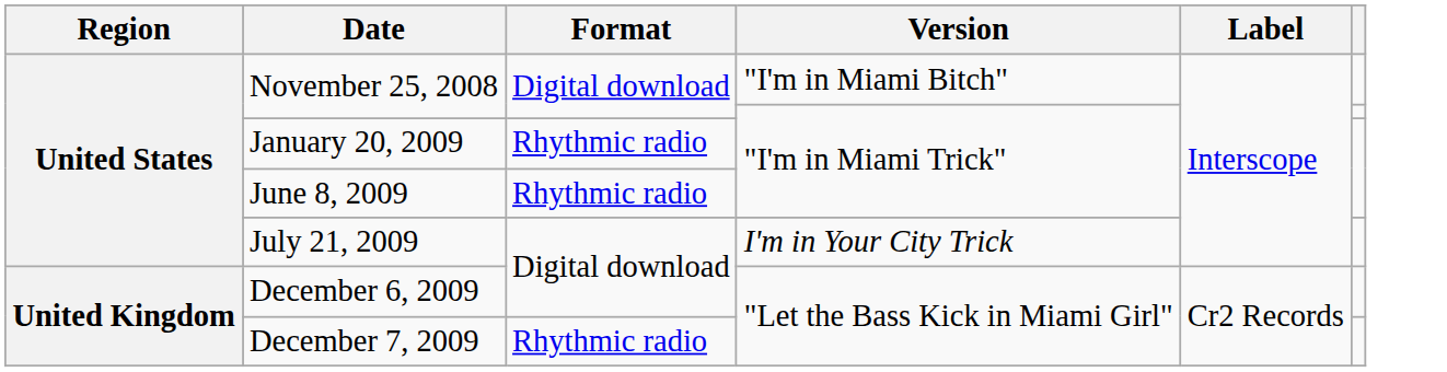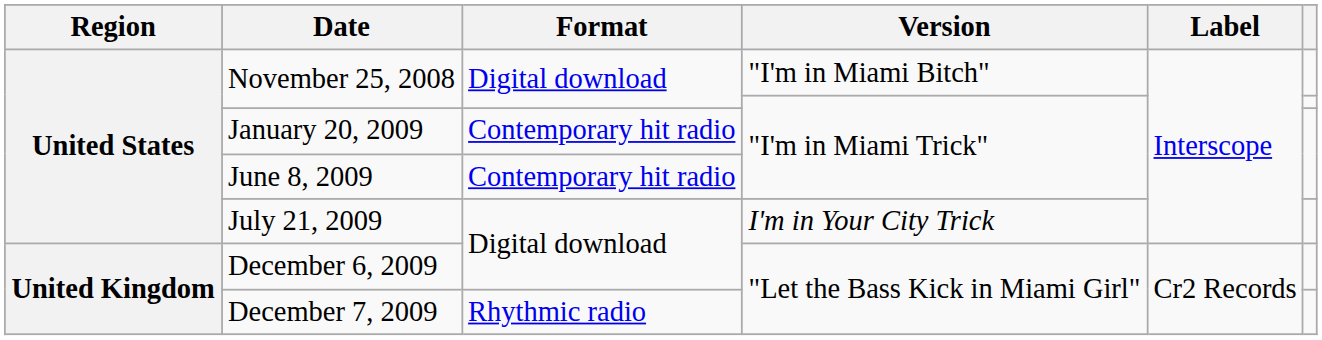 <table class="wikitable sortable plainrowheaders">
 <tr>
 <th scope="col">Region</th>
 <th scope="col">Date</th>
 <th scope="col">Format</th>
 <th scope="col">Version</th>
 <th scope="col">Label</th>
 <th scope="col"></th>
 </tr>
 <tr>
 <th scope="row" rowspan="5">United States</th>
 <td rowspan="2">November 25, 2008</td>
 <td rowspan="2"><a href='#'>Digital download</a></td>
 <td>"I'm in Miami Bitch"</td>
 <td rowspan="5"><a href='#'>Interscope</a></td>
 <td></td>
 </tr>
 <tr>
 <td rowspan="3">"I'm in Miami Trick"</td>
 <td></td>
 </tr>
 <tr>
 <td>January 20, 2009</td>
-<td><a href='#'>Rhythmic radio</a></td>
+<td><a href='#'>Contemporary hit radio</a></td>
 <td rowspan="2"></td>
 </tr>
 <tr>
 <td>June 8, 2009</td>
-<td><a href='#'>Rhythmic radio</a></td>
+<td><a href='#'>Contemporary hit radio</a></td>
 </tr>
 <tr>
 <td>July 21, 2009</td>
 <td rowspan="2">Digital download</td>
 <td><em>I'm in Your City Trick</em></td>
 <td></td>
 </tr>
 <tr>
 <th scope="row" rowspan="2">United Kingdom</th>
 <td>December 6, 2009</td>
 <td rowspan="2">"Let the Bass Kick in Miami Girl"</td>
 <td rowspan="2">Cr2 Records</td>
 <td></td>
 </tr>
 <tr>
 <td>December 7, 2009</td>
 <td><a href='#'>Rhythmic radio</a></td>
 <td></td>
 </tr>
 </table>
